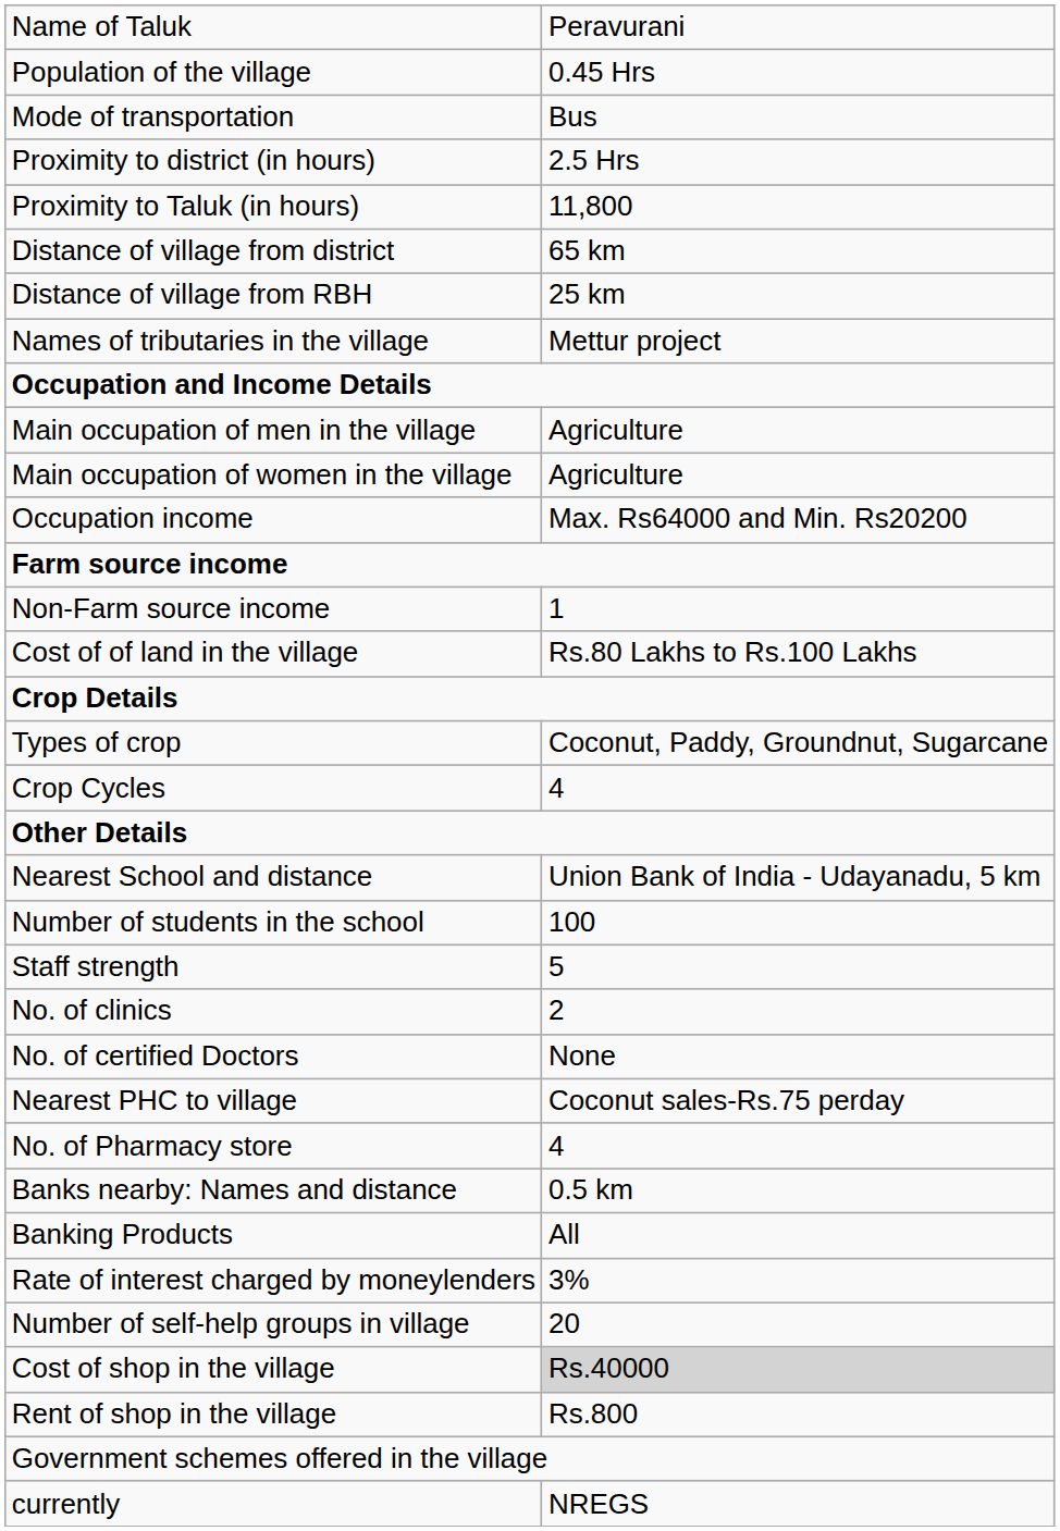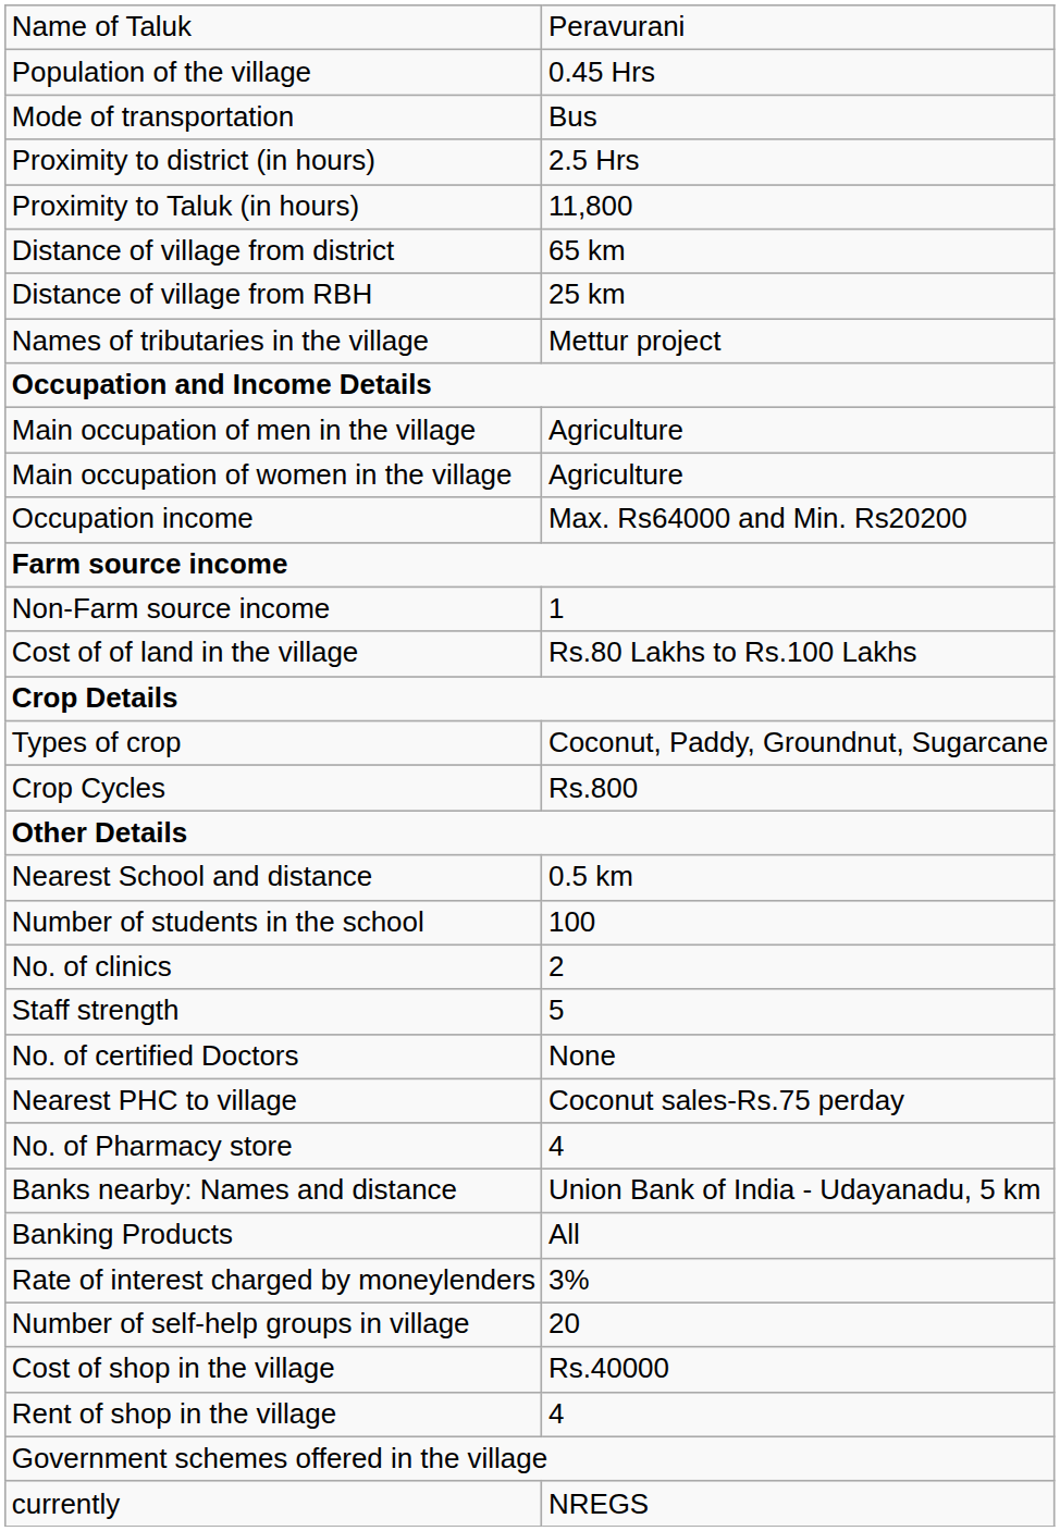 <table class = "wikitable">
 <tr>
 <td>Name of Taluk</td>
 <td>Peravurani</td>
 </tr>
 <tr>
 <td>Population of the village</td>
 <td>0.45 Hrs</td>
 </tr>
 <tr>
 <td>Mode of transportation</td>
 <td>Bus</td>
 </tr>
 <tr>
 <td>Proximity to district (in hours)</td>
 <td>2.5 Hrs</td>
 </tr>
 <tr>
 <td>Proximity to Taluk (in hours)</td>
 <td>11,800</td>
 </tr>
 <tr>
 <td>Distance of village from district</td>
 <td>65 km</td>
 </tr>
 <tr>
 <td>Distance of village from RBH</td>
 <td>25 km</td>
 </tr>
 <tr>
 <td>Names of tributaries in the village</td>
 <td>Mettur project</td>
 </tr>
 <tr>
 <td colspan = 2><strong>Occupation and Income Details</strong></td>
 </tr>
 <tr>
 <td>Main occupation of men in the village</td>
 <td>Agriculture</td>
 </tr>
 <tr>
 <td>Main occupation of women in the village</td>
 <td>Agriculture</td>
 </tr>
 <tr>
 <td>Occupation income</td>
 <td>Max. Rs64000 and Min. Rs20200</td>
 </tr>
 <tr>
 <td colspan = 2><strong>Farm source income</strong></td>
 </tr>
 <tr>
 <td>Non-Farm source income</td>
 <td>1</td>
 </tr>
 <tr>
 <td>Cost of  of land in the village</td>
 <td>Rs.80 Lakhs to Rs.100 Lakhs</td>
 </tr>
 <tr>
 <td colspan = 2><strong>Crop Details</strong></td>
 </tr>
 <tr>
 <td>Types of crop</td>
 <td>Coconut, Paddy, Groundnut, Sugarcane</td>
 </tr>
 <tr>
 <td>Crop Cycles</td>
-<td>4</td>
+<td>Rs.800</td>
 </tr>
 <tr>
 <td colspan = 2><strong>Other Details</strong></td>
 </tr>
 <tr>
 <td>Nearest School and distance</td>
-<td>Union Bank of India - Udayanadu, 5 km</td>
+<td>0.5 km</td>
 </tr>
 <tr>
 <td>Number of students in the school</td>
 <td>100</td>
 </tr>
 <tr>
+<td>No. of clinics</td>
+<td>2</td>
+</tr>
+<tr>
 <td>Staff strength</td>
 <td>5</td>
-</tr>
-<tr>
-<td>No. of clinics</td>
-<td>2</td>
 </tr>
 <tr>
 <td>No. of certified Doctors</td>
 <td>None</td>
 </tr>
 <tr>
 <td>Nearest PHC to village</td>
 <td>Coconut sales-Rs.75 perday</td>
 </tr>
 <tr>
 <td>No. of Pharmacy store</td>
 <td>4</td>
 </tr>
 <tr>
 <td>Banks nearby: Names and distance</td>
-<td>0.5 km</td>
+<td>Union Bank of India - Udayanadu, 5 km</td>
 </tr>
 <tr>
 <td>Banking Products</td>
 <td>All</td>
 </tr>
 <tr>
 <td>Rate of interest charged by moneylenders</td>
 <td>3%</td>
 </tr>
 <tr>
 <td>Number of self-help groups in village</td>
 <td>20</td>
 </tr>
 <tr>
 <td>Cost of  shop in the village</td>
-<td style="background: lightgrey;">Rs.40000</td>
+<td>Rs.40000</td>
 </tr>
 <tr>
 <td>Rent of  shop in the village</td>
-<td>Rs.800</td>
+<td>4</td>
 </tr>
 <tr>
 <td colspan = 2>Government schemes offered in the village</td>
 </tr>
 <tr>
 <td>currently</td>
 <td>NREGS</td>
 </tr>
 </table>
